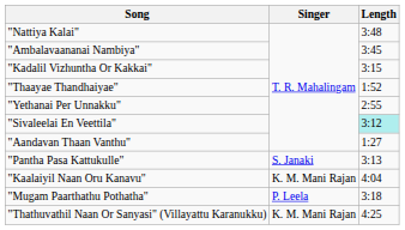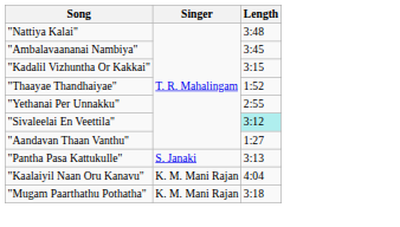 <table class="wikitable">
 <tr>
 <th>Song</th>
 <th>Singer</th>
 <th>Length</th>
 </tr>
 <tr>
 <td>"Nattiya Kalai"</td>
 <td rowspan=7><a href='#'>T. R. Mahalingam</a></td>
 <td>3:48</td>
 </tr>
 <tr>
 <td>"Ambalavaananai Nambiya"</td>
 <td>3:45</td>
 </tr>
 <tr>
 <td>"Kadalil Vizhuntha Or Kakkai"</td>
 <td>3:15</td>
 </tr>
 <tr>
 <td>"Thaayae Thandhaiyae"</td>
 <td>1:52</td>
 </tr>
 <tr>
 <td>"Yethanai Per Unnakku"</td>
 <td>2:55</td>
 </tr>
 <tr>
 <td>"Sivaleelai En Veettila"</td>
 <td style="background: paleturquoise;">3:12</td>
 </tr>
 <tr>
 <td>"Aandavan Thaan Vanthu"</td>
 <td>1:27</td>
 </tr>
 <tr>
 <td>"Pantha Pasa Kattukulle"</td>
 <td><a href='#'>S. Janaki</a></td>
 <td>3:13</td>
 </tr>
 <tr>
 <td>"Kaalaiyil Naan Oru Kanavu"</td>
 <td>K. M. Mani Rajan</td>
 <td>4:04</td>
 </tr>
 <tr>
 <td>"Mugam Paarthathu Pothatha"</td>
-<td><a href='#'>P. Leela</a></td>
+<td>K. M. Mani Rajan</td>
 <td>3:18</td>
 </tr>
-<tr>
-<td>"Thathuvathil Naan Or Sanyasi" (Villayattu Karanukku)</td>
-<td>K. M. Mani Rajan</td>
-<td>4:25</td>
-</tr>
 </table>
